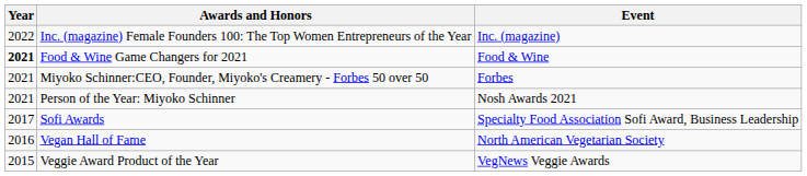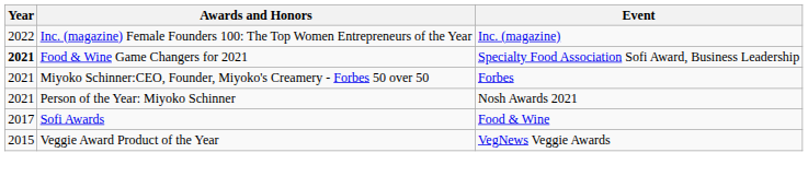 <table class="wikitable">
 <tr>
 <th>Year</th>
 <th>Awards and Honors</th>
 <th>Event</th>
 </tr>
 <tr>
 <td>2022</td>
 <td><a href='#'>Inc. (magazine)</a> Female Founders 100: The Top Women Entrepreneurs of the Year</td>
 <td><a href='#'>Inc. (magazine)</a></td>
 </tr>
 <tr>
 <td><strong>2021</strong></td>
 <td><a href='#'>Food & Wine</a> Game Changers for 2021</td>
-<td><a href='#'>Food & Wine</a></td>
+<td><a href='#'>Specialty Food Association</a> Sofi Award, Business Leadership</td>
 </tr>
 <tr>
 <td>2021</td>
 <td>Miyoko Schinner:CEO, Founder, Miyoko's Creamery - <a href='#'>Forbes</a> 50 over 50</td>
 <td><a href='#'>Forbes</a></td>
 </tr>
 <tr>
 <td>2021</td>
 <td>Person of the Year: Miyoko Schinner</td>
 <td>Nosh Awards 2021</td>
 </tr>
 <tr>
 <td>2017</td>
 <td><a href='#'>Sofi Awards</a></td>
-<td><a href='#'>Specialty Food Association</a> Sofi Award, Business Leadership</td>
-</tr>
-<tr>
-<td>2016</td>
-<td><a href='#'>Vegan Hall of Fame</a></td>
-<td><a href='#'>North American Vegetarian Society</a></td>
+<td><a href='#'>Food & Wine</a></td>
 </tr>
 <tr>
 <td>2015</td>
 <td>Veggie Award Product of the Year</td>
 <td><a href='#'>VegNews</a> Veggie Awards</td>
 </tr>
 </table>
